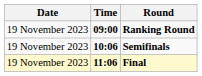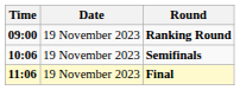 <table class="wikitable">
 <tr>
+<th>Time</th>
 <th>Date</th>
-<th>Time</th>
 <th>Round</th>
 </tr>
 <tr>
+<td><strong>09:00</strong></td>
 <td>19 November 2023</td>
-<td><strong>09:00</strong></td>
 <td><strong>Ranking Round</strong></td>
 </tr>
 <tr>
+<td><strong>10:06</strong></td>
 <td>19 November 2023</td>
-<td><strong>10:06</strong></td>
 <td><strong>Semifinals</strong></td>
 </tr>
 <tr style=background:lemonchiffon>
+<td><strong>11:06</strong></td>
 <td>19 November 2023</td>
-<td><strong>11:06</strong></td>
 <td><strong>Final</strong></td>
 </tr>
 </table>
